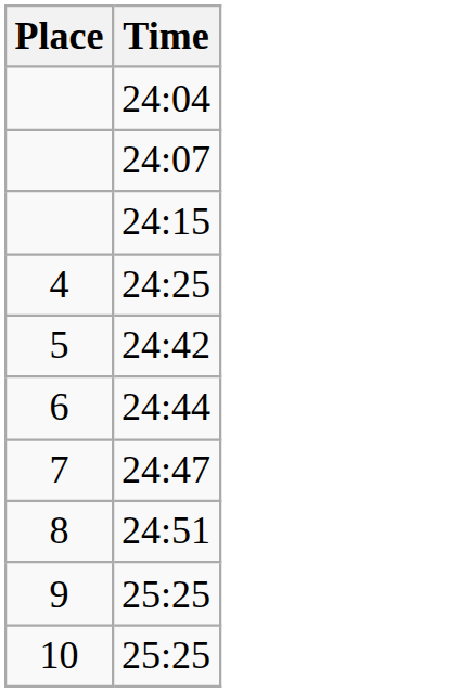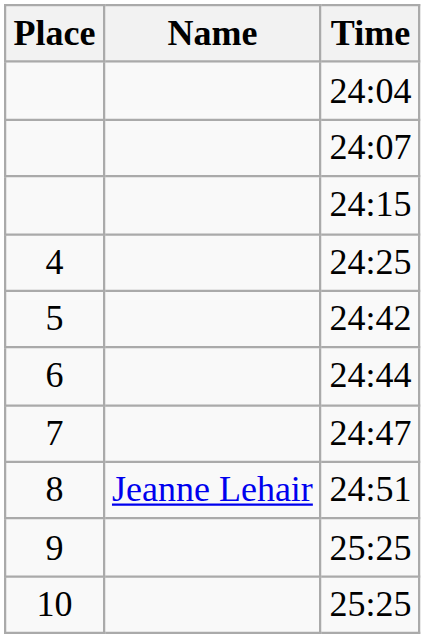 <table class="wikitable">
 <tr>
 <th>Place</th>
+<th>Name</th>
 <th>Time</th>
 </tr>
 <tr>
 <td align="center"></td>
+<td></td>
 <td>24:04</td>
 </tr>
 <tr>
 <td align="center"></td>
+<td></td>
 <td>24:07</td>
 </tr>
 <tr>
 <td align="center"></td>
+<td></td>
 <td>24:15</td>
 </tr>
 <tr>
 <td align="center">4</td>
+<td></td>
 <td>24:25</td>
 </tr>
 <tr>
 <td align="center">5</td>
+<td></td>
 <td>24:42</td>
 </tr>
 <tr>
 <td align="center">6</td>
+<td></td>
 <td>24:44</td>
 </tr>
 <tr>
 <td align="center">7</td>
+<td></td>
 <td>24:47</td>
 </tr>
 <tr>
 <td align="center">8</td>
+<td><a href='#'>Jeanne Lehair</a></td>
 <td>24:51</td>
 </tr>
 <tr>
 <td align="center">9</td>
+<td></td>
 <td>25:25</td>
 </tr>
 <tr>
 <td align="center">10</td>
+<td></td>
 <td>25:25</td>
 </tr>
 </table>
